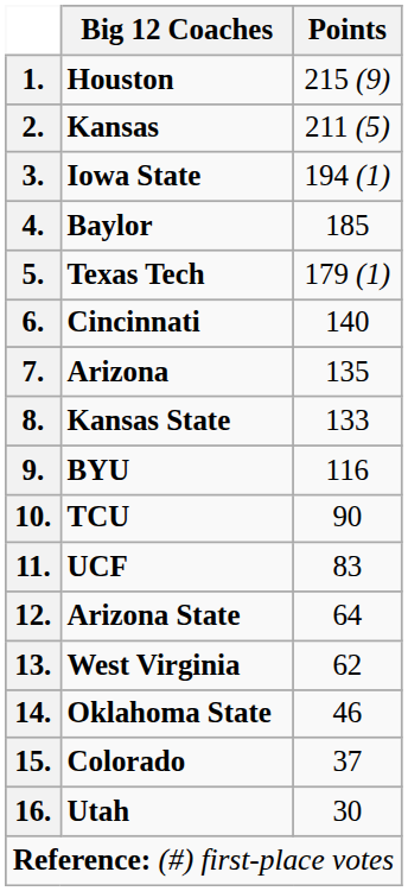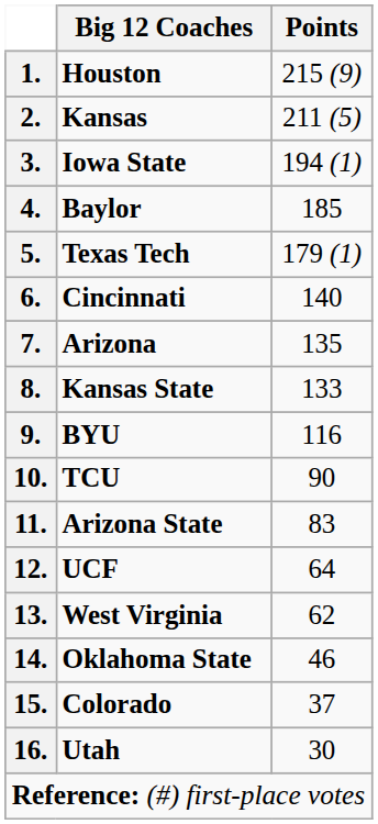 <table class="wikitable" style="white-space:nowrap; font-size:90%;">
 <tr>
 <td ! colspan=1 style="background:white; border-top-style:hidden; border-left-style:hidden;"></td>
 <th>Big 12 Coaches</th>
 <th>Points</th>
 </tr>
 <tr>
 <th>1.</th>
 <td><strong>Houston</strong></td>
 <td align="center">215 <em>(9)</em></td>
 </tr>
 <tr>
 <th>2.</th>
 <td><strong>Kansas</strong></td>
 <td align="center">211 <em>(5)</em></td>
 </tr>
 <tr>
 <th>3.</th>
 <td><strong>Iowa State</strong></td>
 <td align="center">194 <em>(1)</em></td>
 </tr>
 <tr>
 <th>4.</th>
 <td><strong>Baylor</strong></td>
 <td align="center">185</td>
 </tr>
 <tr>
 <th>5.</th>
 <td><strong>Texas Tech</strong></td>
 <td align="center">179 <em>(1)</em></td>
 </tr>
 <tr>
 <th>6.</th>
 <td><strong>Cincinnati</strong></td>
 <td align="center">140</td>
 </tr>
 <tr>
 <th>7.</th>
 <td><strong>Arizona</strong></td>
 <td align="center">135</td>
 </tr>
 <tr>
 <th>8.</th>
 <td><strong>Kansas State</strong></td>
 <td align="center">133</td>
 </tr>
 <tr>
 <th>9.</th>
 <td><strong>BYU</strong></td>
 <td align="center">116</td>
 </tr>
 <tr>
 <th>10.</th>
 <td><strong>TCU</strong></td>
 <td align="center">90</td>
 </tr>
 <tr>
 <th>11.</th>
-<td><strong>UCF</strong></td>
+<td><strong>Arizona State</strong></td>
 <td align="center">83</td>
 </tr>
 <tr>
 <th>12.</th>
-<td><strong>Arizona State</strong></td>
+<td><strong>UCF</strong></td>
 <td align="center">64</td>
 </tr>
 <tr>
 <th>13.</th>
 <td><strong>West Virginia</strong></td>
 <td align="center">62</td>
 </tr>
 <tr>
 <th>14.</th>
 <td><strong>Oklahoma State</strong></td>
 <td align="center">46</td>
 </tr>
 <tr>
 <th>15.</th>
 <td><strong>Colorado</strong></td>
 <td align="center">37</td>
 </tr>
 <tr>
 <th>16.</th>
 <td><strong>Utah</strong></td>
 <td align="center">30</td>
 </tr>
 <tr>
 <td colspan="4"  style="font-size:11pt; text-align:center;"><strong>Reference:</strong>  <em>(#) first-place votes</em></td>
 </tr>
 </table>
